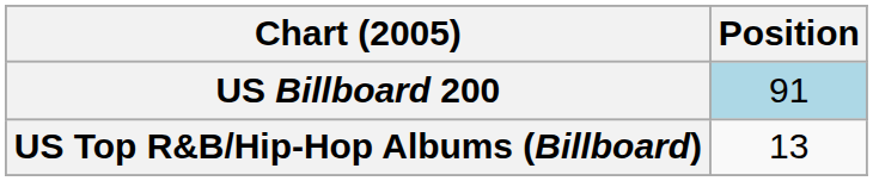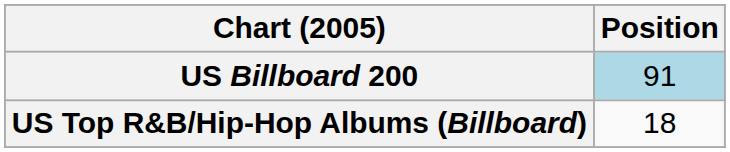 <table class="wikitable sortable plainrowheaders"style="text-align:center">
 <tr>
 <th scope="col">Chart (2005)</th>
 <th scope="col">Position</th>
 </tr>
 <tr>
 <th scope="row">US <em>Billboard</em> 200</th>
 <td style="background: lightblue;">91</td>
 </tr>
 <tr>
 <th scope="row">US Top R&B/Hip-Hop Albums (<em>Billboard</em>)</th>
-<td>13</td>
+<td>18</td>
 </tr>
 </table>
